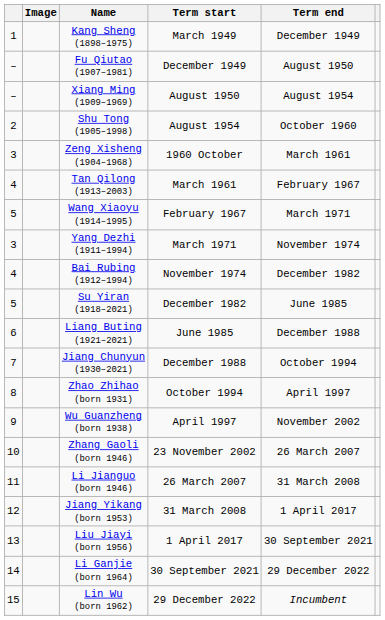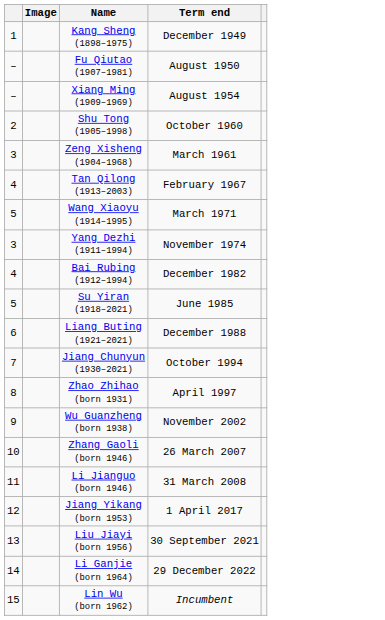 <table class="wikitable" style="text-align:center">
 <tr>
 <th></th>
 <th>Image</th>
 <th>Name</th>
-<th>Term start</th>
 <th>Term end</th>
 <th></th>
 </tr>
 <tr>
 <td>1</td>
 <td></td>
 <td><a href='#'>Kang Sheng</a><br><small>(1898–1975)</small></td>
-<td>March 1949</td>
 <td>December 1949</td>
 <td></td>
 </tr>
 <tr>
 <td>–</td>
 <td></td>
 <td><a href='#'>Fu Qiutao</a><br><small>(1907–1981)</small></td>
-<td>December 1949</td>
 <td>August 1950</td>
 <td></td>
 </tr>
 <tr>
 <td>–</td>
 <td></td>
 <td><a href='#'>Xiang Ming</a><br><small>(1909–1969)</small></td>
-<td>August 1950</td>
 <td>August 1954</td>
 <td></td>
 </tr>
 <tr>
 <td>2</td>
 <td></td>
 <td><a href='#'>Shu Tong</a><br><small>(1905–1998)</small></td>
-<td>August 1954</td>
 <td>October 1960</td>
 <td></td>
 </tr>
 <tr>
 <td>3</td>
 <td></td>
 <td><a href='#'>Zeng Xisheng</a><br><small>(1904–1968)</small></td>
-<td>1960 October</td>
 <td>March 1961</td>
 <td></td>
 </tr>
 <tr>
 <td>4</td>
 <td></td>
 <td><a href='#'>Tan Qilong</a><br><small>(1913–2003)</small></td>
-<td>March 1961</td>
 <td>February 1967</td>
 <td></td>
 </tr>
 <tr>
 <td>5</td>
 <td></td>
 <td><a href='#'>Wang Xiaoyu</a><br><small>(1914–1995)</small></td>
-<td>February 1967</td>
 <td>March 1971</td>
 <td></td>
 </tr>
 <tr>
 <td>3</td>
 <td></td>
 <td><a href='#'>Yang Dezhi</a><br><small>(1911–1994)</small></td>
-<td>March 1971</td>
 <td>November 1974</td>
 <td></td>
 </tr>
 <tr>
 <td>4</td>
 <td></td>
 <td><a href='#'>Bai Rubing</a><br><small>(1912–1994)</small></td>
-<td>November 1974</td>
 <td>December 1982</td>
 <td></td>
 </tr>
 <tr>
 <td>5</td>
 <td></td>
 <td><a href='#'>Su Yiran</a><br><small>(1918–2021)</small></td>
-<td>December 1982</td>
 <td>June 1985</td>
 <td></td>
 </tr>
 <tr>
 <td>6</td>
 <td></td>
 <td><a href='#'>Liang Buting</a><br><small>(1921–2021)</small></td>
-<td>June 1985</td>
 <td>December 1988</td>
 <td></td>
 </tr>
 <tr>
 <td>7</td>
 <td></td>
 <td><a href='#'>Jiang Chunyun</a><br><small>(1930–2021)</small></td>
-<td>December 1988</td>
 <td>October 1994</td>
 <td></td>
 </tr>
 <tr>
 <td>8</td>
 <td></td>
 <td><a href='#'>Zhao Zhihao</a><br><small>(born 1931)</small></td>
-<td>October 1994</td>
 <td>April 1997</td>
 <td></td>
 </tr>
 <tr>
 <td>9</td>
 <td></td>
 <td><a href='#'>Wu Guanzheng</a><br><small>(born 1938)</small></td>
-<td>April 1997</td>
 <td>November 2002</td>
 <td></td>
 </tr>
 <tr>
 <td>10</td>
 <td></td>
 <td><a href='#'>Zhang Gaoli</a><br><small>(born 1946)</small></td>
-<td>23 November 2002</td>
 <td>26 March 2007</td>
 <td></td>
 </tr>
 <tr>
 <td>11</td>
 <td></td>
 <td><a href='#'>Li Jianguo</a><br><small>(born 1946)</small></td>
-<td>26 March 2007</td>
 <td>31 March 2008</td>
 <td></td>
 </tr>
 <tr>
 <td>12</td>
 <td></td>
 <td><a href='#'>Jiang Yikang</a><br><small>(born 1953)</small></td>
-<td>31 March 2008</td>
 <td>1 April 2017</td>
 <td></td>
 </tr>
 <tr>
 <td>13</td>
 <td></td>
 <td><a href='#'>Liu Jiayi</a><br><small>(born 1956)</small></td>
-<td>1 April 2017</td>
 <td>30 September 2021</td>
 <td></td>
 </tr>
 <tr>
 <td>14</td>
 <td></td>
 <td><a href='#'>Li Ganjie</a><br><small>(born 1964)</small></td>
-<td>30 September 2021</td>
 <td>29 December 2022</td>
 <td></td>
 </tr>
 <tr>
 <td>15</td>
 <td></td>
 <td><a href='#'>Lin Wu</a><br><small>(born 1962)</small></td>
-<td>29 December 2022</td>
 <td><em>Incumbent</em></td>
 <td></td>
 </tr>
 </table>
